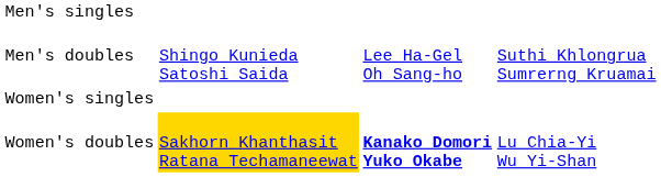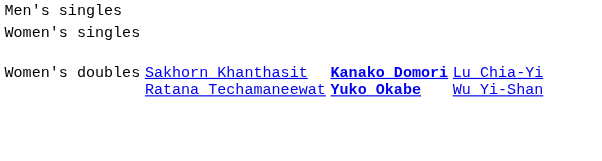 <table>
 <tr>
 <td>Men's singles</td>
 <td></td>
 <td></td>
 <td></td>
-</tr>
-<tr>
-<td>Men's doubles</td>
-<td> <br> <a href='#'>Shingo Kunieda</a> <br> <a href='#'>Satoshi Saida</a></td>
-<td> <br> <a href='#'>Lee Ha-Gel</a> <br> <a href='#'>Oh Sang-ho</a></td>
-<td> <br> <a href='#'>Suthi Khlongrua</a> <br> <a href='#'>Sumrerng Kruamai</a></td>
 </tr>
 <tr>
 <td>Women's singles</td>
 <td></td>
 <td></td>
 <td></td>
 </tr>
 <tr>
 <td>Women's doubles</td>
-<td style="background: gold;"> <br> <a href='#'>Sakhorn Khanthasit</a> <br> <a href='#'>Ratana Techamaneewat</a></td>
+<td> <br> <a href='#'>Sakhorn Khanthasit</a> <br> <a href='#'>Ratana Techamaneewat</a></td>
 <td><strong> <br> <a href='#'>Kanako Domori</a> <br> <a href='#'>Yuko Okabe</a></strong></td>
 <td> <br> <a href='#'>Lu Chia-Yi</a> <br> <a href='#'>Wu Yi-Shan</a></td>
 </tr>
 </table>
